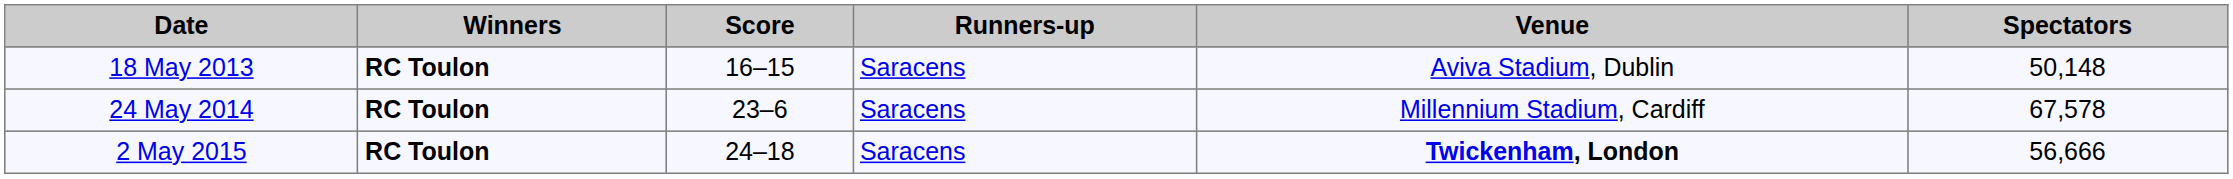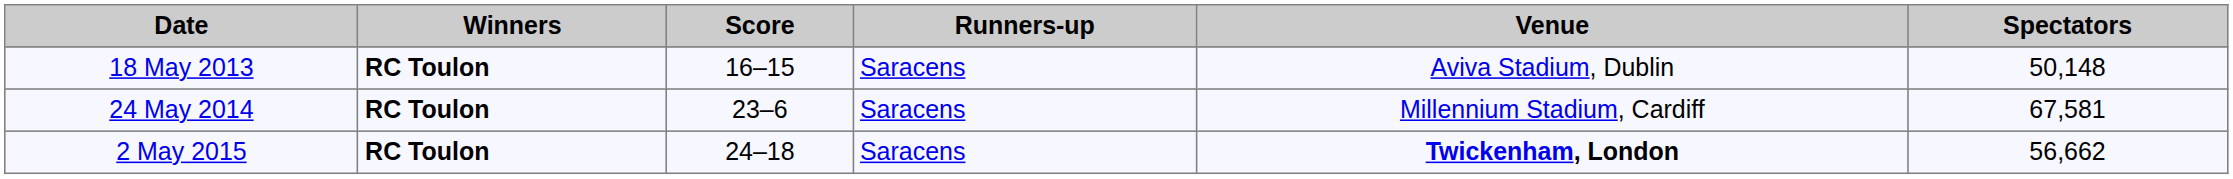 <table bgcolor="#f7f8ff" cellpadding="4" width="90%" cellspacing="0" border="1" style="font-size: 100%; border: grey solid 1px; border-collapse: collapse;">
 <tr bgcolor="#CCCCCC">
 <td align=center><strong>Date</strong></td>
 <td align=center><strong>Winners</strong></td>
 <td align=center><strong>Score</strong></td>
 <td align=center><strong>Runners-up</strong></td>
 <td align=center><strong>Venue</strong></td>
 <td align=center><strong>Spectators</strong></td>
 </tr>
 <tr>
 <td align=center><a href='#'>18 May 2013</a></td>
 <td> <strong>RC Toulon</strong></td>
 <td align=center>16–15</td>
 <td> <a href='#'>Saracens</a></td>
 <td align=center><a href='#'>Aviva Stadium</a>, Dublin</td>
 <td align=center>50,148</td>
 </tr>
 <tr>
 <td align=center><a href='#'>24 May 2014</a></td>
 <td> <strong>RC Toulon</strong></td>
 <td align=center>23–6</td>
 <td> <a href='#'>Saracens</a></td>
 <td align=center><a href='#'>Millennium Stadium</a>, Cardiff</td>
-<td align=center>67,578</td>
+<td align=center>67,581</td>
 </tr>
 <tr>
 <td align=center><a href='#'>2 May 2015</a></td>
 <td> <strong>RC Toulon</strong></td>
 <td align=center>24–18</td>
 <td> <a href='#'>Saracens</a></td>
 <td align=center><strong><a href='#'>Twickenham</a>, London</strong></td>
-<td align=center>56,666</td>
+<td align=center>56,662</td>
 </tr>
 </table>
